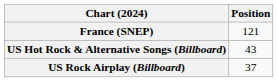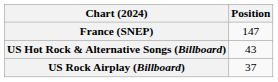 <table class="wikitable sortable plainrowheaders" style="text-align:center">
 <tr>
 <th scope="col">Chart (2024)</th>
 <th scope="col">Position</th>
 </tr>
 <tr>
 <th scope="row">France (SNEP)</th>
-<td>121</td>
+<td>147</td>
 </tr>
 <tr>
 <th scope="row">US Hot Rock & Alternative Songs (<em>Billboard</em>)</th>
 <td>43</td>
 </tr>
 <tr>
 <th scope="row">US Rock Airplay (<em>Billboard</em>)</th>
 <td>37</td>
 </tr>
 </table>
